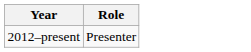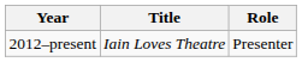 <table class="wikitable sortable">
 <tr>
 <th>Year</th>
+<th>Title</th>
 <th>Role</th>
 </tr>
 <tr>
 <td>2012–present</td>
+<td><em>Iain Loves Theatre</em></td>
 <td>Presenter</td>
 </tr>
 </table>
